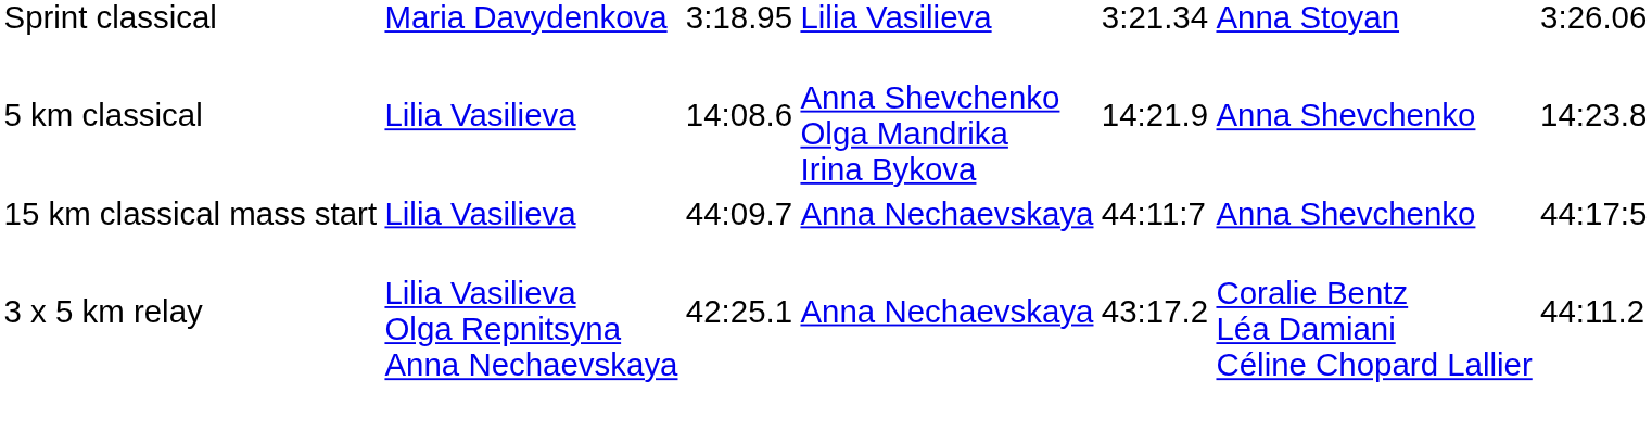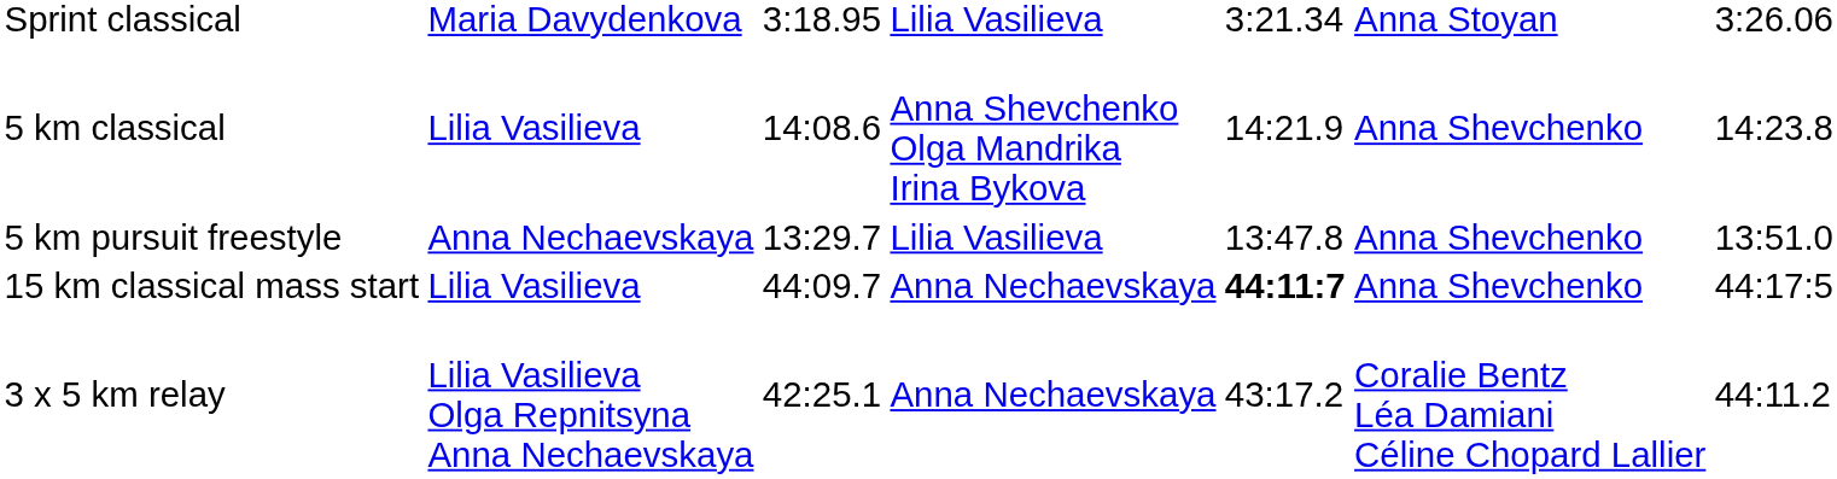 <table>
 <tr>
 <td>Sprint classical<br></td>
 <td> <a href='#'>Maria Davydenkova</a></td>
 <td>3:18.95</td>
 <td> <a href='#'>Lilia Vasilieva</a></td>
 <td>3:21.34</td>
 <td> <a href='#'>Anna Stoyan</a></td>
 <td>3:26.06</td>
 </tr>
 <tr>
 <td>5 km classical<br></td>
 <td> <a href='#'>Lilia Vasilieva</a></td>
 <td>14:08.6</td>
 <td><br><a href='#'>Anna Shevchenko</a><br><a href='#'>Olga Mandrika</a><br><a href='#'>Irina Bykova</a></td>
 <td>14:21.9</td>
 <td> <a href='#'>Anna Shevchenko</a></td>
 <td>14:23.8</td>
 </tr>
 <tr>
+<td>5 km pursuit freestyle<br></td>
+<td> <a href='#'>Anna Nechaevskaya</a></td>
+<td>13:29.7</td>
+<td> <a href='#'>Lilia Vasilieva</a></td>
+<td>13:47.8</td>
+<td> <a href='#'>Anna Shevchenko</a></td>
+<td>13:51.0</td>
+</tr>
+<tr>
 <td>15 km classical mass start<br></td>
 <td> <a href='#'>Lilia Vasilieva</a></td>
 <td>44:09.7</td>
 <td> <a href='#'>Anna Nechaevskaya</a></td>
-<td>44:11:7</td>
+<td><strong>44:11:7</strong></td>
 <td> <a href='#'>Anna Shevchenko</a></td>
 <td>44:17:5</td>
 </tr>
 <tr>
 <td>3 x 5 km relay<br></td>
 <td><br><a href='#'>Lilia Vasilieva</a><br><a href='#'>Olga Repnitsyna</a><br><a href='#'>Anna Nechaevskaya</a></td>
 <td>42:25.1</td>
 <td> <a href='#'>Anna Nechaevskaya</a></td>
 <td>43:17.2</td>
 <td><br><a href='#'>Coralie Bentz</a><br><a href='#'>Léa Damiani</a><br><a href='#'>Céline Chopard Lallier</a></td>
 <td>44:11.2</td>
 </tr>
 </table>
